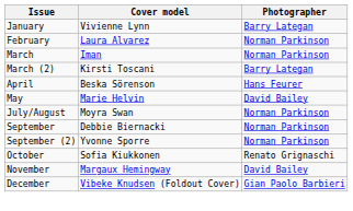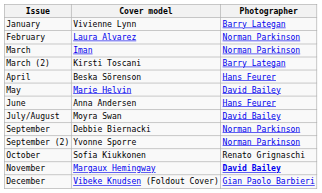 <table class="sortable wikitable">
 <tr>
 <th>Issue</th>
 <th>Cover model</th>
 <th>Photographer</th>
 </tr>
 <tr>
 <td>January</td>
 <td>Vivienne Lynn</td>
 <td><a href='#'>Barry Lategan</a></td>
 </tr>
 <tr>
 <td>February</td>
 <td><a href='#'>Laura Alvarez</a></td>
 <td><a href='#'>Norman Parkinson</a></td>
 </tr>
 <tr>
 <td>March</td>
 <td><a href='#'>Iman</a></td>
 <td><a href='#'>Norman Parkinson</a></td>
 </tr>
 <tr>
 <td>March (2)</td>
 <td>Kirsti Toscani</td>
 <td><a href='#'>Barry Lategan</a></td>
 </tr>
 <tr>
 <td>April</td>
 <td>Beska Sörenson</td>
 <td><a href='#'>Hans Feurer</a></td>
 </tr>
 <tr>
 <td>May</td>
 <td><a href='#'>Marie Helvin</a></td>
 <td><a href='#'>David Bailey</a></td>
 </tr>
 <tr>
+<td>June</td>
+<td>Anna Andersen</td>
+<td><a href='#'>Hans Feurer</a></td>
+</tr>
+<tr>
 <td>July/August</td>
 <td>Moyra Swan</td>
-<td><a href='#'>Norman Parkinson</a></td>
+<td><a href='#'>David Bailey</a></td>
 </tr>
 <tr>
 <td>September</td>
 <td>Debbie Biernacki</td>
 <td><a href='#'>Norman Parkinson</a></td>
 </tr>
 <tr>
 <td>September (2)</td>
 <td>Yvonne Sporre</td>
 <td><a href='#'>Norman Parkinson</a></td>
 </tr>
 <tr>
 <td>October</td>
 <td>Sofia Kiukkonen</td>
 <td>Renato Grignaschi</td>
 </tr>
 <tr>
 <td>November</td>
 <td><a href='#'>Margaux Hemingway</a></td>
-<td><a href='#'>David Bailey</a></td>
+<td><strong><a href='#'>David Bailey</a></strong></td>
 </tr>
 <tr>
 <td>December</td>
 <td><a href='#'>Vibeke Knudsen</a> (Foldout Cover)</td>
 <td><a href='#'>Gian Paolo Barbieri</a></td>
 </tr>
 </table>
